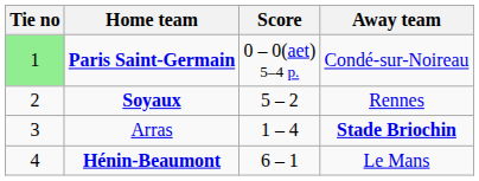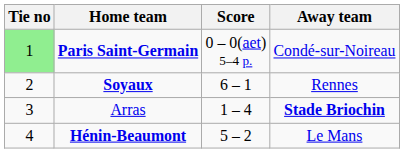 <table class="wikitable" style="text-align:center">
 <tr>
 <th>Tie no</th>
 <th>Home team</th>
 <th>Score</th>
 <th>Away team</th>
 </tr>
 <tr>
 <td style="background: lightgreen;">1</td>
 <td><strong><a href='#'>Paris Saint-Germain</a></strong></td>
 <td>0 – 0(<a href='#'>aet</a>)<br><small>5–4 <a href='#'>p.</a></small></td>
 <td><a href='#'>Condé-sur-Noireau</a></td>
 </tr>
 <tr>
 <td>2</td>
 <td><strong><a href='#'>Soyaux</a></strong></td>
-<td>5 – 2</td>
+<td>6 – 1</td>
 <td><a href='#'>Rennes</a></td>
 </tr>
 <tr>
 <td>3</td>
 <td><a href='#'>Arras</a></td>
 <td>1 – 4</td>
 <td><strong><a href='#'>Stade Briochin</a></strong></td>
 </tr>
 <tr>
 <td>4</td>
 <td><strong><a href='#'>Hénin-Beaumont</a></strong></td>
-<td>6 – 1</td>
+<td>5 – 2</td>
 <td><a href='#'>Le Mans</a></td>
 </tr>
 </table>
